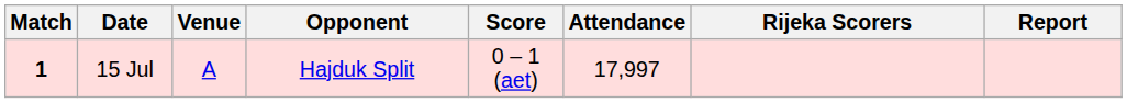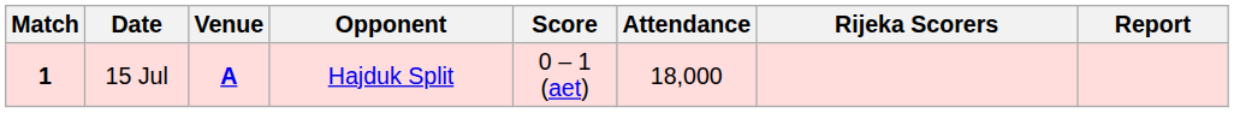 <table class="wikitable sortable" style="text-align: center; font-size:95%;">
 <tr>
 <th width="30">Match</th>
 <th width="60">Date</th>
 <th width="20">Venue</th>
 <th width="150">Opponent</th>
 <th width="60">Score</th>
 <th width="40">Attendance</th>
 <th width="200">Rijeka Scorers</th>
 <th width="90" class="unsortable">Report</th>
 </tr>
 <tr bgcolor="#ffdddd">
 <td><strong>1</strong></td>
 <td>15 Jul</td>
-<td><a href='#'>A</a></td>
+<td><strong><a href='#'>A</a></strong></td>
 <td><a href='#'>Hajduk Split</a></td>
 <td>0 – 1 (<a href='#'>aet</a>)</td>
-<td>17,997</td>
+<td>18,000</td>
 <td></td>
 <td></td>
 </tr>
 </table>
